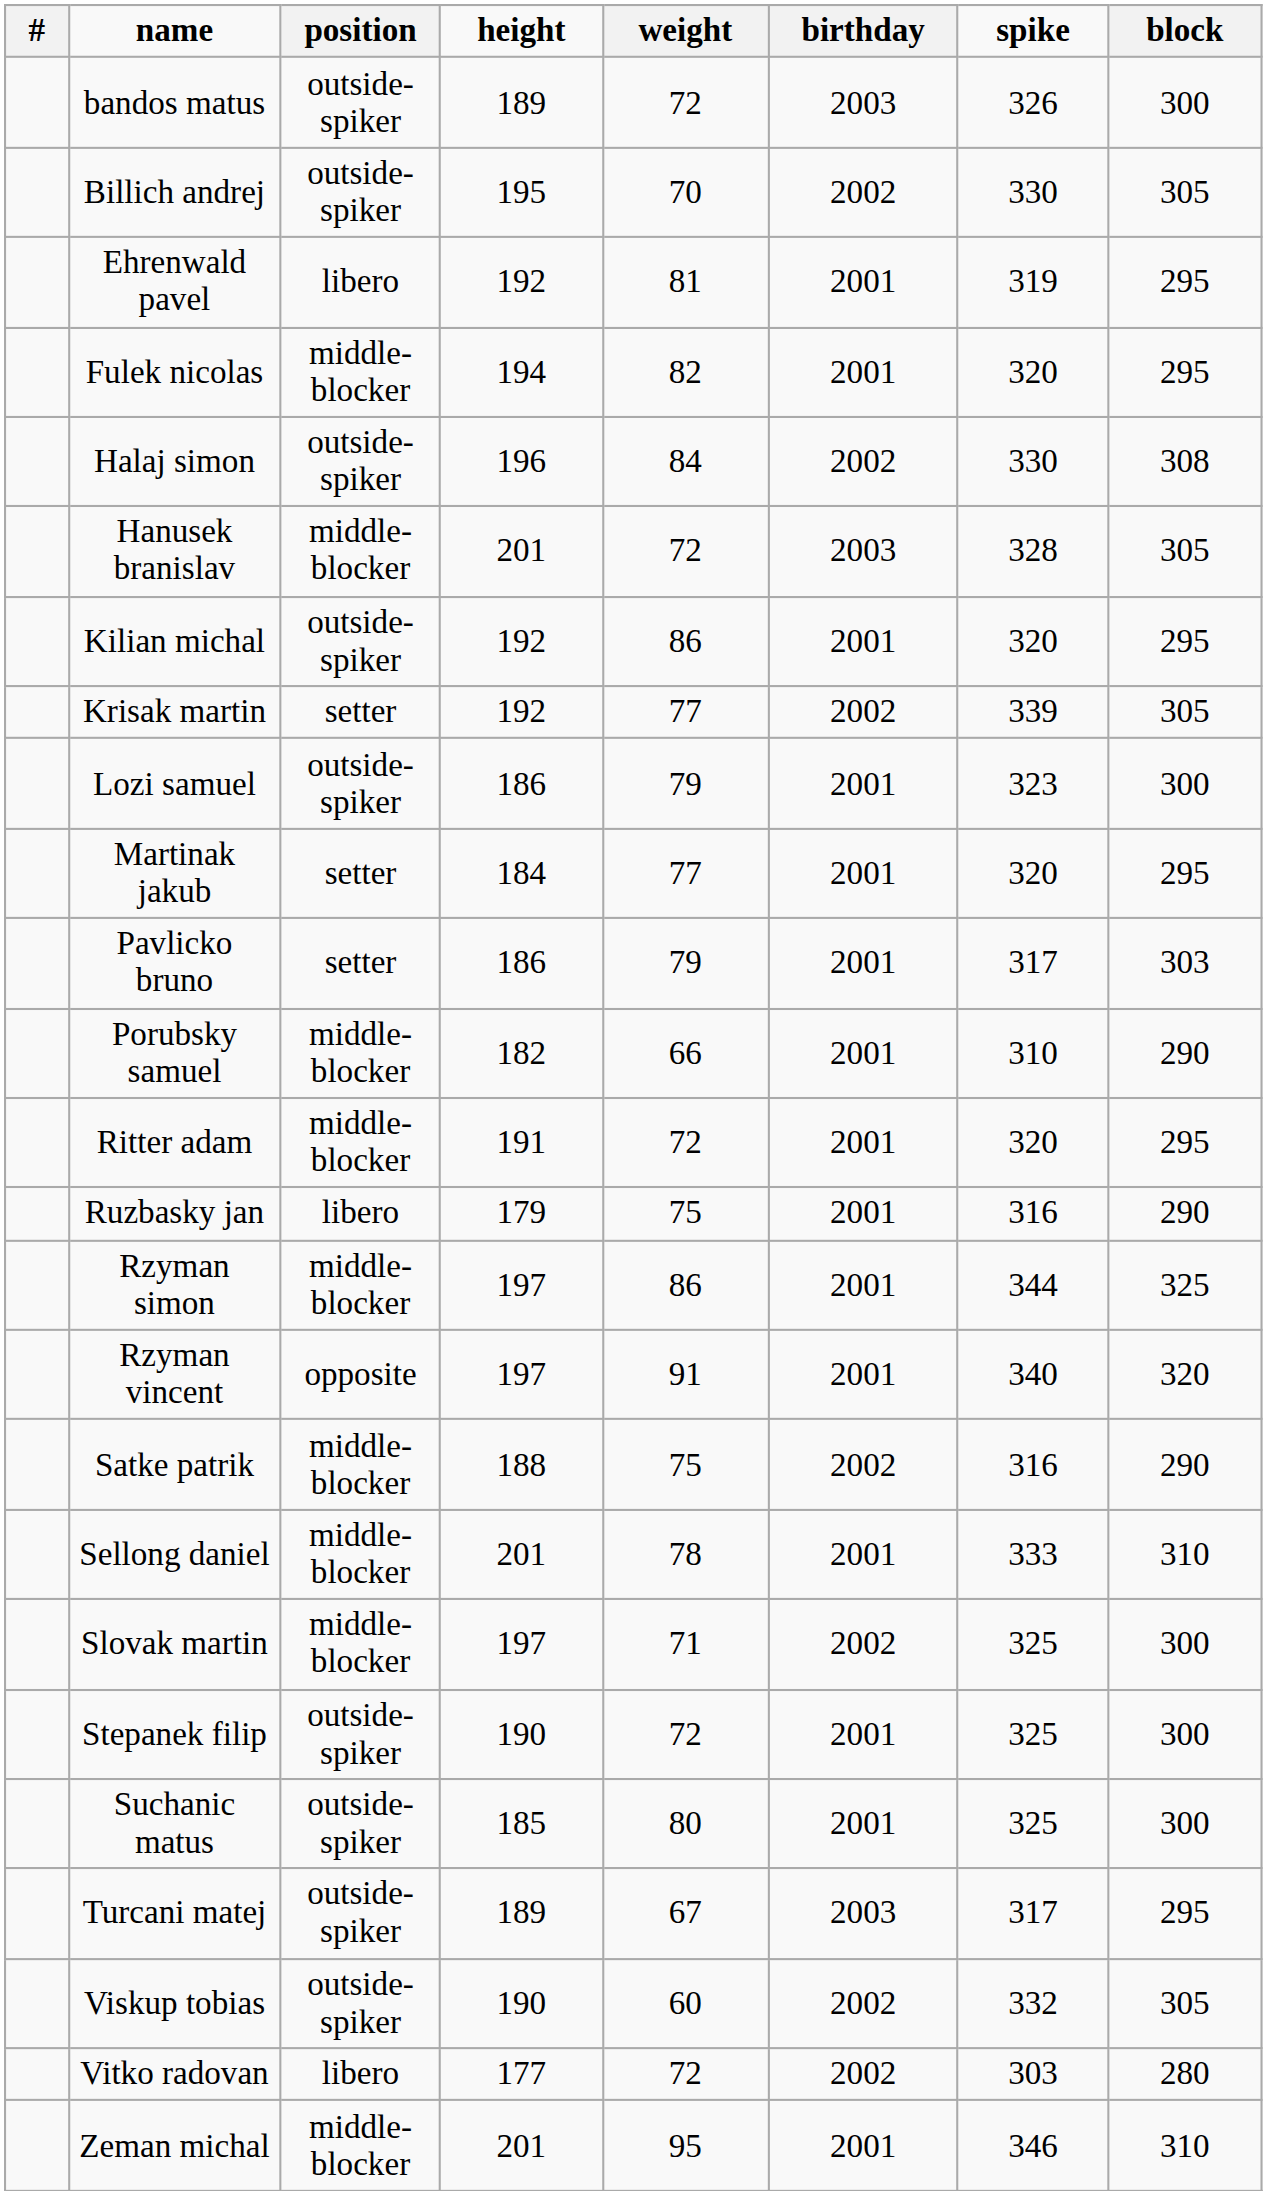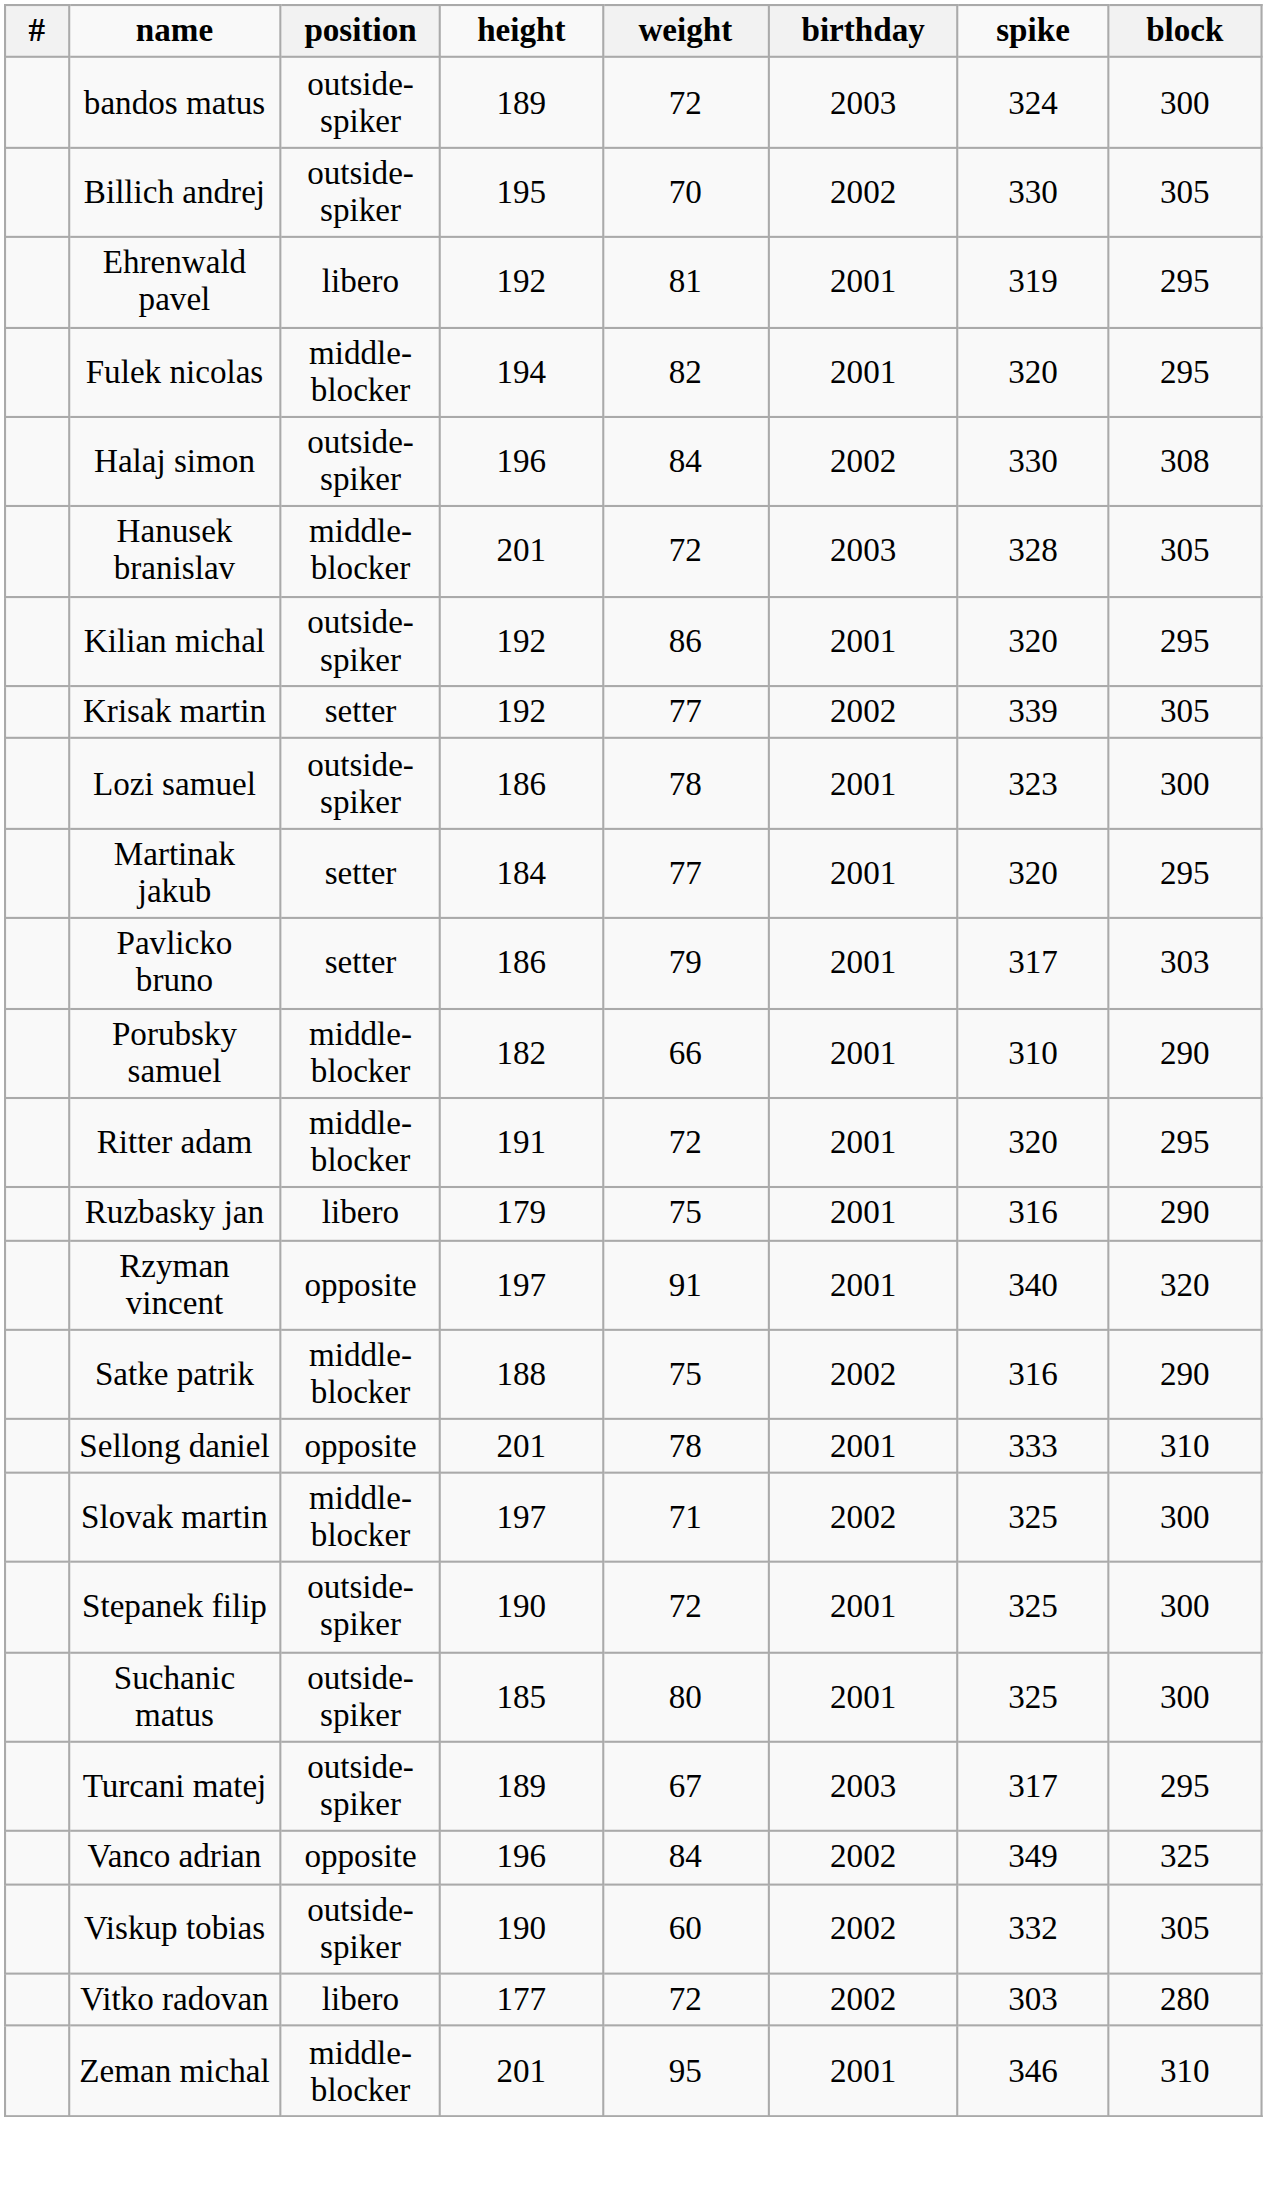 <table Class="wikitable sortable" style="text-align:center;">
 <tr>
 <th Style="width:5em">#</th>
 <td style="width:12em"><strong>name</strong></td>
 <th Style="width:8em"><strong>position</strong></th>
 <td style="width:11em"><strong>height</strong></td>
 <th Style="width:11em"><strong>weight</strong></th>
 <th Style="width:11em"><strong>birthday</strong></th>
 <td style="width:11em"><strong>spike</strong></td>
 <th Style="width:11em"><strong>block</strong></th>
 </tr>
 <tr>
 <td></td>
 <td>bandos matus</td>
 <td>outside-spiker</td>
 <td>189</td>
 <td>72</td>
 <td>2003</td>
-<td>326</td>
+<td>324</td>
 <td>300</td>
 </tr>
 <tr>
 <td></td>
 <td>Billich andrej</td>
 <td>outside-spiker</td>
 <td>195</td>
 <td>70</td>
 <td>2002</td>
 <td>330</td>
 <td>305</td>
 </tr>
 <tr>
 <td></td>
 <td>Ehrenwald pavel</td>
 <td>libero</td>
 <td>192</td>
 <td>81</td>
 <td>2001</td>
 <td>319</td>
 <td>295</td>
 </tr>
 <tr>
 <td></td>
 <td>Fulek nicolas</td>
 <td>middle-blocker</td>
 <td>194</td>
 <td>82</td>
 <td>2001</td>
 <td>320</td>
 <td>295</td>
 </tr>
 <tr>
 <td></td>
 <td>Halaj simon</td>
 <td>outside-spiker</td>
 <td>196</td>
 <td>84</td>
 <td>2002</td>
 <td>330</td>
 <td>308</td>
 </tr>
 <tr>
 <td></td>
 <td>Hanusek branislav</td>
 <td>middle-blocker</td>
 <td>201</td>
 <td>72</td>
 <td>2003</td>
 <td>328</td>
 <td>305</td>
 </tr>
 <tr>
 <td></td>
 <td>Kilian michal</td>
 <td>outside-spiker</td>
 <td>192</td>
 <td>86</td>
 <td>2001</td>
 <td>320</td>
 <td>295</td>
 </tr>
 <tr>
 <td></td>
 <td>Krisak martin</td>
 <td>setter</td>
 <td>192</td>
 <td>77</td>
 <td>2002</td>
 <td>339</td>
 <td>305</td>
 </tr>
 <tr>
 <td></td>
 <td>Lozi samuel</td>
 <td>outside-spiker</td>
 <td>186</td>
-<td>79</td>
+<td>78</td>
 <td>2001</td>
 <td>323</td>
 <td>300</td>
 </tr>
 <tr>
 <td></td>
 <td>Martinak jakub</td>
 <td>setter</td>
 <td>184</td>
 <td>77</td>
 <td>2001</td>
 <td>320</td>
 <td>295</td>
 </tr>
 <tr>
 <td></td>
 <td>Pavlicko bruno</td>
 <td>setter</td>
 <td>186</td>
 <td>79</td>
 <td>2001</td>
 <td>317</td>
 <td>303</td>
 </tr>
 <tr>
 <td></td>
 <td>Porubsky samuel</td>
 <td>middle-blocker</td>
 <td>182</td>
 <td>66</td>
 <td>2001</td>
 <td>310</td>
 <td>290</td>
 </tr>
 <tr>
 <td></td>
 <td>Ritter adam</td>
 <td>middle-blocker</td>
 <td>191</td>
 <td>72</td>
 <td>2001</td>
 <td>320</td>
 <td>295</td>
 </tr>
 <tr>
 <td></td>
 <td>Ruzbasky jan</td>
 <td>libero</td>
 <td>179</td>
 <td>75</td>
 <td>2001</td>
 <td>316</td>
 <td>290</td>
 </tr>
 <tr>
 <td></td>
-<td>Rzyman simon</td>
-<td>middle-blocker</td>
-<td>197</td>
-<td>86</td>
-<td>2001</td>
-<td>344</td>
-<td>325</td>
-</tr>
-<tr>
-<td></td>
 <td>Rzyman vincent</td>
 <td>opposite</td>
 <td>197</td>
 <td>91</td>
 <td>2001</td>
 <td>340</td>
 <td>320</td>
 </tr>
 <tr>
 <td></td>
 <td>Satke patrik</td>
 <td>middle-blocker</td>
 <td>188</td>
 <td>75</td>
 <td>2002</td>
 <td>316</td>
 <td>290</td>
 </tr>
 <tr>
 <td></td>
 <td>Sellong daniel</td>
-<td>middle-blocker</td>
+<td>opposite</td>
 <td>201</td>
 <td>78</td>
 <td>2001</td>
 <td>333</td>
 <td>310</td>
 </tr>
 <tr>
 <td></td>
 <td>Slovak martin</td>
 <td>middle-blocker</td>
 <td>197</td>
 <td>71</td>
 <td>2002</td>
 <td>325</td>
 <td>300</td>
 </tr>
 <tr>
 <td></td>
 <td>Stepanek filip</td>
 <td>outside-spiker</td>
 <td>190</td>
 <td>72</td>
 <td>2001</td>
 <td>325</td>
 <td>300</td>
 </tr>
 <tr>
 <td></td>
 <td>Suchanic matus</td>
 <td>outside-spiker</td>
 <td>185</td>
 <td>80</td>
 <td>2001</td>
 <td>325</td>
 <td>300</td>
 </tr>
 <tr>
 <td></td>
 <td>Turcani matej</td>
 <td>outside-spiker</td>
 <td>189</td>
 <td>67</td>
 <td>2003</td>
 <td>317</td>
 <td>295</td>
 </tr>
 <tr>
 <td></td>
+<td>Vanco adrian</td>
+<td>opposite</td>
+<td>196</td>
+<td>84</td>
+<td>2002</td>
+<td>349</td>
+<td>325</td>
+</tr>
+<tr>
+<td></td>
 <td>Viskup tobias</td>
 <td>outside-spiker</td>
 <td>190</td>
 <td>60</td>
 <td>2002</td>
 <td>332</td>
 <td>305</td>
 </tr>
 <tr>
 <td></td>
 <td>Vitko radovan</td>
 <td>libero</td>
 <td>177</td>
 <td>72</td>
 <td>2002</td>
 <td>303</td>
 <td>280</td>
 </tr>
 <tr>
 <td></td>
 <td>Zeman michal</td>
 <td>middle-blocker</td>
 <td>201</td>
 <td>95</td>
 <td>2001</td>
 <td>346</td>
 <td>310</td>
 </tr>
 <tr>
 </tr>
 </table>
